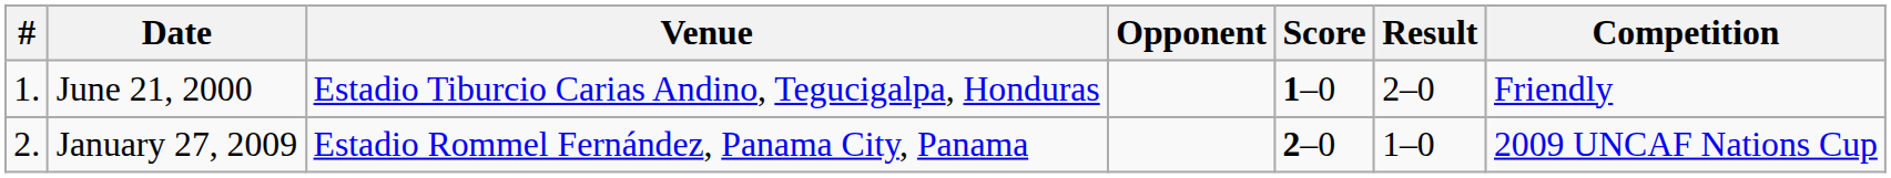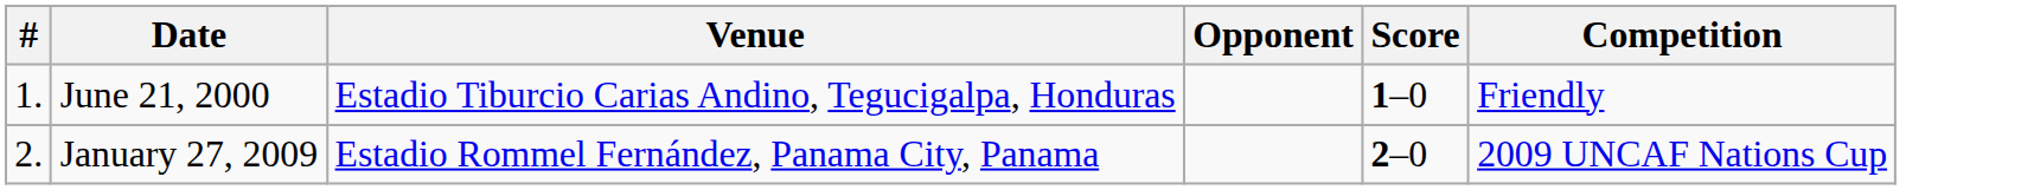 <table class="wikitable">
 <tr>
 <th>#</th>
 <th>Date</th>
 <th>Venue</th>
 <th>Opponent</th>
 <th>Score</th>
-<th>Result</th>
 <th>Competition</th>
 </tr>
 <tr>
 <td>1.</td>
 <td>June 21, 2000</td>
 <td><a href='#'>Estadio Tiburcio Carias Andino</a>, <a href='#'>Tegucigalpa</a>, <a href='#'>Honduras</a></td>
 <td></td>
 <td><strong>1</strong>–0</td>
-<td>2–0</td>
 <td><a href='#'>Friendly</a></td>
 </tr>
 <tr>
 <td>2.</td>
 <td>January 27, 2009</td>
 <td><a href='#'>Estadio Rommel Fernández</a>, <a href='#'>Panama City</a>, <a href='#'>Panama</a></td>
 <td></td>
 <td><strong>2</strong>–0</td>
-<td>1–0</td>
 <td><a href='#'>2009 UNCAF Nations Cup</a></td>
 </tr>
 </table>
